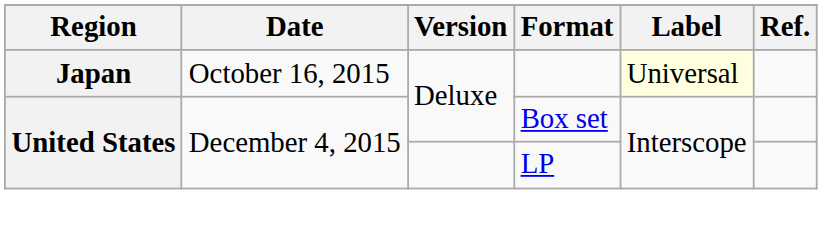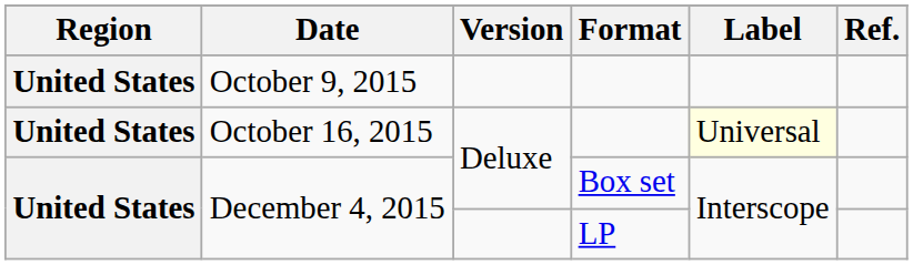 <table class="wikitable plainrowheaders">
 <tr>
 </tr>
 <tr>
 <th scope="col">Region</th>
 <th scope="col">Date</th>
 <th scope="col">Version</th>
 <th scope="col">Format</th>
 <th scope="col">Label</th>
 <th scope="col">Ref.</th>
 </tr>
 <tr>
-<th scope="row">Japan</th>
+<th scope="row">United States</th>
+<td>October 9, 2015</td>
+<td></td>
+<td></td>
+<td></td>
+<td></td>
+</tr>
+<tr>
+<th scope="row">United States</th>
 <td>October 16, 2015</td>
 <td rowspan="2">Deluxe</td>
 <td></td>
 <td style="background: lightyellow;">Universal</td>
 <td></td>
 </tr>
 <tr>
 <th scope="row" rowspan="2">United States</th>
 <td rowspan="2">December 4, 2015</td>
 <td><a href='#'>Box set</a></td>
 <td rowspan="2">Interscope</td>
 <td></td>
 </tr>
 <tr>
 <td></td>
 <td><a href='#'>LP</a></td>
 <td></td>
 </tr>
 </table>
